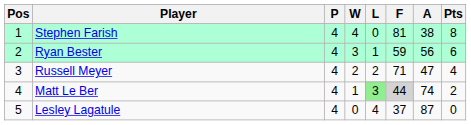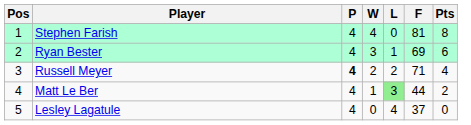 <table class="wikitable" style="font-size: 100%">
 <tr>
 <th width=20>Pos</th>
 <th width=400>Player</th>
 <th width=20>P</th>
 <th width=20>W</th>
 <th width=20>L</th>
 <th width=30>F</th>
-<th width=30>A</th>
 <th width=20>Pts</th>
 </tr>
 <tr align=center style="background: #ADFFD6;">
 <td>1</td>
 <td align="left"> <a href='#'>Stephen Farish</a></td>
 <td>4</td>
 <td>4</td>
 <td>0</td>
 <td>81</td>
-<td>38</td>
 <td>8</td>
 </tr>
 <tr align=center style="background: #ADFFD6;">
 <td>2</td>
 <td align="left"> <a href='#'>Ryan Bester</a></td>
 <td>4</td>
 <td>3</td>
 <td>1</td>
-<td>59</td>
-<td>56</td>
+<td>69</td>
 <td>6</td>
 </tr>
 <tr align=center>
 <td>3</td>
 <td align="left"> <a href='#'>Russell Meyer</a></td>
-<td>4</td>
+<td><strong>4</strong></td>
 <td>2</td>
 <td>2</td>
 <td>71</td>
-<td>47</td>
 <td>4</td>
 </tr>
 <tr align=center>
 <td>4</td>
 <td align="left"> <a href='#'>Matt Le Ber</a></td>
 <td>4</td>
 <td>1</td>
 <td style="background: lightgreen;">3</td>
-<td style="background: lightgrey;">44</td>
-<td>74</td>
+<td>44</td>
 <td>2</td>
 </tr>
 <tr align=center>
 <td>5</td>
 <td align="left"> <a href='#'>Lesley Lagatule</a></td>
 <td>4</td>
 <td>0</td>
 <td>4</td>
 <td>37</td>
-<td>87</td>
 <td>0</td>
 </tr>
 </table>
